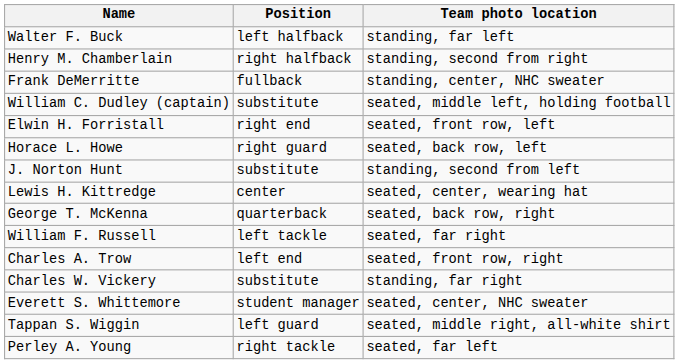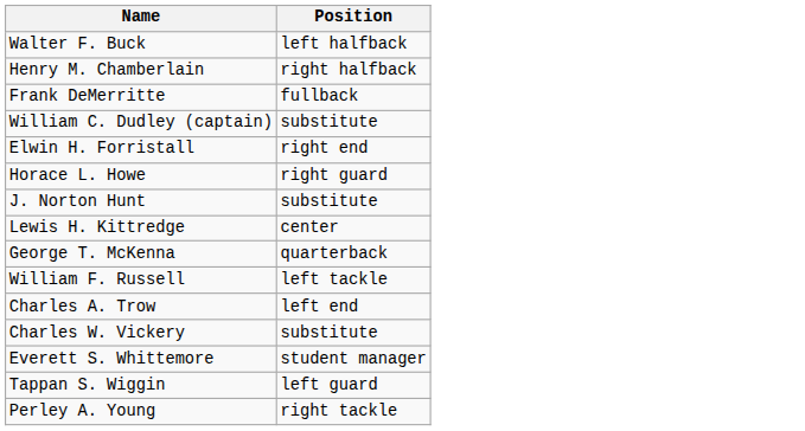 <table class="wikitable" style="text-align:left; font-size: 95%;">
 <tr>
 <th>Name</th>
 <th>Position</th>
-<th>Team photo location</th>
 </tr>
 <tr>
 <td>Walter F. Buck</td>
 <td>left halfback</td>
-<td>standing, far left</td>
 </tr>
 <tr>
 <td>Henry M. Chamberlain</td>
 <td>right halfback</td>
-<td>standing, second from right</td>
 </tr>
 <tr>
 <td>Frank DeMerritte</td>
 <td>fullback</td>
-<td>standing, center, NHC sweater</td>
 </tr>
 <tr>
 <td>William C. Dudley (captain)</td>
 <td>substitute</td>
-<td>seated, middle left, holding football</td>
 </tr>
 <tr>
 <td>Elwin H. Forristall</td>
 <td>right end</td>
-<td>seated, front row, left</td>
 </tr>
 <tr>
 <td>Horace L. Howe</td>
 <td>right guard</td>
-<td>seated, back row, left</td>
 </tr>
 <tr>
 <td>J. Norton Hunt</td>
 <td>substitute</td>
-<td>standing, second from left</td>
 </tr>
 <tr>
 <td>Lewis H. Kittredge</td>
 <td>center</td>
-<td>seated, center, wearing hat</td>
 </tr>
 <tr>
 <td>George T. McKenna</td>
 <td>quarterback</td>
-<td>seated, back row, right</td>
 </tr>
 <tr>
 <td>William F. Russell</td>
 <td>left tackle</td>
-<td>seated, far right</td>
 </tr>
 <tr>
 <td>Charles A. Trow</td>
 <td>left end</td>
-<td>seated, front row, right</td>
 </tr>
 <tr>
 <td>Charles W. Vickery</td>
 <td>substitute</td>
-<td>standing, far right</td>
 </tr>
 <tr>
 <td>Everett S. Whittemore</td>
 <td>student manager</td>
-<td>seated, center, NHC sweater</td>
 </tr>
 <tr>
 <td>Tappan S. Wiggin</td>
 <td>left guard</td>
-<td>seated, middle right, all-white shirt</td>
 </tr>
 <tr>
 <td>Perley A. Young</td>
 <td>right tackle</td>
-<td>seated, far left</td>
 </tr>
 </table>
